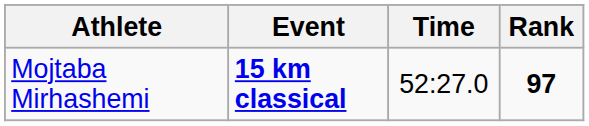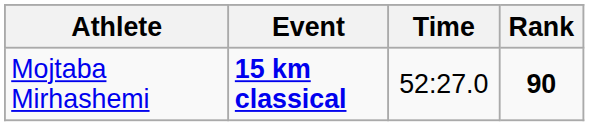 <table class="wikitable" width="50%" style="text-align:center; font-size:90%">
 <tr>
 <th width="35%">Athlete</th>
 <th width="25%">Event</th>
 <th width="15%">Time</th>
 <th width="10%">Rank</th>
 </tr>
 <tr>
 <td align="left"><a href='#'>Mojtaba Mirhashemi</a></td>
 <td align="left"><strong><a href='#'>15 km classical</a></strong></td>
 <td>52:27.0</td>
-<td><strong>97</strong></td>
+<td><strong>90</strong></td>
 </tr>
 </table>
